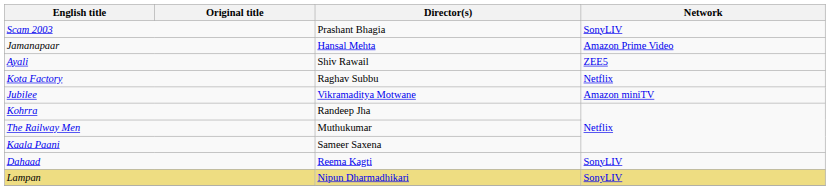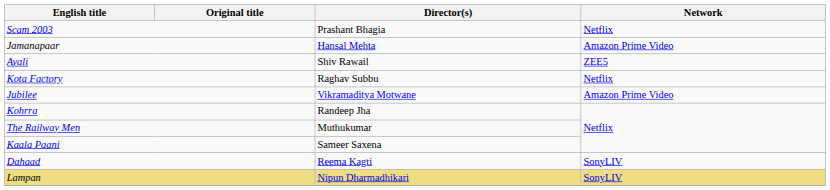 <table class="sortable wikitable" style="width:100%; margin-bottom:4px" cellpadding="5">
 <tr>
 <th scope="col">English title</th>
 <th scope="col">Original title</th>
 <th scope="col">Director(s)</th>
 <th scope="col">Network</th>
 </tr>
 <tr>
 <td colspan=2><em><a href='#'>Scam 2003</a></em></td>
 <td>Prashant Bhagia</td>
-<td><a href='#'>SonyLIV</a></td>
+<td><a href='#'>Netflix</a></td>
 </tr>
 <tr>
 <td colspan=2><em>Jamanapaar</em></td>
 <td><a href='#'>Hansal Mehta</a></td>
 <td><a href='#'>Amazon Prime Video</a></td>
 </tr>
 <tr>
 <td colspan=2><em><a href='#'>Ayali</a></em></td>
 <td>Shiv Rawail</td>
 <td><a href='#'>ZEE5</a></td>
 </tr>
 <tr>
 <td colspan=2><em><a href='#'>Kota Factory</a></em></td>
 <td>Raghav Subbu</td>
 <td><a href='#'>Netflix</a></td>
 </tr>
 <tr>
 <td colspan=2><em><a href='#'>Jubilee</a></em></td>
 <td><a href='#'>Vikramaditya Motwane</a></td>
-<td><a href='#'>Amazon miniTV</a></td>
+<td><a href='#'>Amazon Prime Video</a></td>
 </tr>
 <tr>
 <td colspan=2><em><a href='#'>Kohrra</a></em></td>
 <td>Randeep Jha</td>
 <td rowspan=3><a href='#'>Netflix</a></td>
 </tr>
 <tr>
 <td colspan=2><em><a href='#'>The Railway Men</a></em></td>
 <td>Muthukumar</td>
 </tr>
 <tr>
 <td colspan=2><em><a href='#'>Kaala Paani</a></em></td>
 <td>Sameer Saxena</td>
 </tr>
 <tr>
 <td colspan=2><em><a href='#'>Dahaad</a></em></td>
 <td><a href='#'>Reema Kagti</a></td>
 <td><a href='#'>SonyLIV</a></td>
 </tr>
 <tr style="background:#eedd82">
 <td colspan=2><em>Lampan</em></td>
 <td><a href='#'>Nipun Dharmadhikari</a></td>
 <td><a href='#'>SonyLIV</a></td>
 </tr>
 <tr>
 </tr>
 </table>
